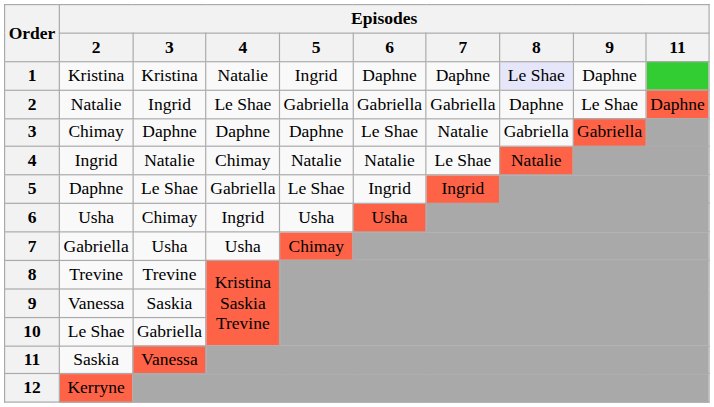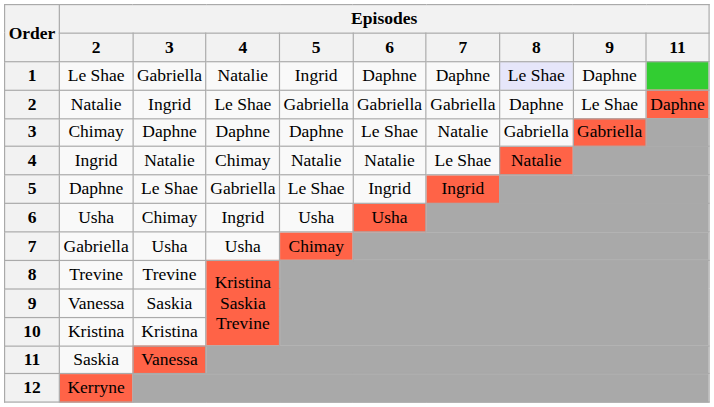 <table class="wikitable" style="text-align:center; font-size:92%">
 <tr>
 <th rowspan=2>Order</th>
 <th ! colspan="15">Episodes</th>
 </tr>
 <tr>
 <th>2</th>
 <th>3</th>
 <th>4</th>
 <th>5</th>
 <th>6</th>
 <th>7</th>
 <th>8</th>
 <th>9</th>
 <th>11</th>
 </tr>
 <tr>
 <th>1</th>
-<td>Kristina</td>
-<td>Kristina</td>
+<td>Le Shae</td>
+<td>Gabriella</td>
 <td>Natalie</td>
 <td>Ingrid</td>
 <td>Daphne</td>
 <td>Daphne</td>
 <td style="background: lavender;">Le Shae</td>
 <td>Daphne</td>
 <td style="background:limegreen"></td>
 </tr>
 <tr>
 <th>2</th>
 <td>Natalie</td>
 <td>Ingrid</td>
 <td>Le Shae</td>
 <td>Gabriella</td>
 <td>Gabriella</td>
 <td>Gabriella</td>
 <td>Daphne</td>
 <td>Le Shae</td>
 <td style="background:tomato">Daphne</td>
 </tr>
 <tr>
 <th>3</th>
 <td>Chimay</td>
 <td>Daphne</td>
 <td>Daphne</td>
 <td>Daphne</td>
 <td>Le Shae</td>
 <td>Natalie</td>
 <td>Gabriella</td>
 <td style="background:tomato">Gabriella</td>
 <td style="background:darkgray"></td>
 </tr>
 <tr>
 <th>4</th>
 <td>Ingrid</td>
 <td>Natalie</td>
 <td>Chimay</td>
 <td>Natalie</td>
 <td>Natalie</td>
 <td>Le Shae</td>
 <td style="background:tomato">Natalie</td>
 <td colspan="2" style="background:darkgray"></td>
 </tr>
 <tr>
 <th>5</th>
 <td>Daphne</td>
 <td>Le Shae</td>
 <td>Gabriella</td>
 <td>Le Shae</td>
 <td>Ingrid</td>
 <td style="background:tomato">Ingrid</td>
 <td colspan="3" style="background:darkgray"></td>
 </tr>
 <tr>
 <th>6</th>
 <td>Usha</td>
 <td>Chimay</td>
 <td>Ingrid</td>
 <td>Usha</td>
 <td style="background:tomato">Usha</td>
 <td colspan="4" style="background:darkgray"></td>
 </tr>
 <tr>
 <th>7</th>
 <td>Gabriella</td>
 <td>Usha</td>
 <td>Usha</td>
 <td style="background:tomato">Chimay</td>
 <td colspan="5" style="background:darkgray"></td>
 </tr>
 <tr>
 <th>8</th>
 <td>Trevine</td>
 <td>Trevine</td>
 <td rowspan="3" style="background:tomato">Kristina<br>Saskia<br>Trevine</td>
 <td rowspan="3" colspan="6" style="background:darkgray"></td>
 </tr>
 <tr>
 <th>9</th>
 <td>Vanessa</td>
 <td>Saskia</td>
 </tr>
 <tr>
 <th>10</th>
-<td>Le Shae</td>
-<td>Gabriella</td>
+<td>Kristina</td>
+<td>Kristina</td>
 </tr>
 <tr>
 <th>11</th>
 <td>Saskia</td>
 <td style="background:tomato">Vanessa</td>
 <td colspan="9" style="background:darkgray"></td>
 </tr>
 <tr>
 <th>12</th>
 <td style="background:tomato">Kerryne</td>
 <td colspan="10" style="background:darkgray"></td>
 </tr>
 </table>
